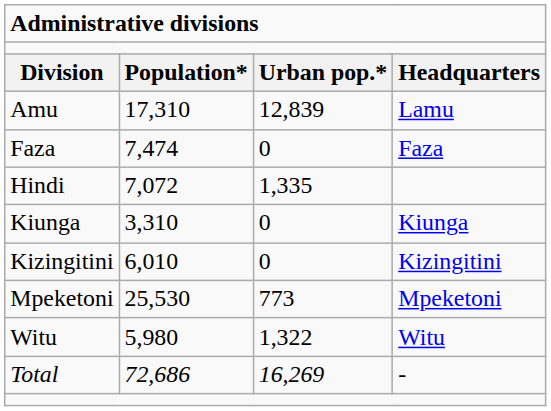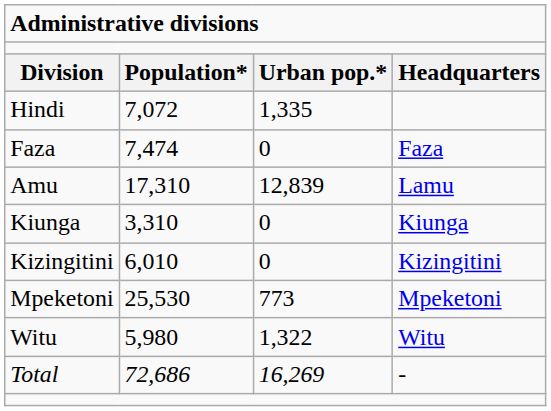 <table class="wikitable">
 <tr>
 <td colspan="4"><strong>Administrative divisions</strong></td>
 </tr>
 <tr>
 <td colspan="4"></td>
 </tr>
 <tr>
 <th>Division</th>
 <th>Population*</th>
 <th>Urban pop.*</th>
 <th>Headquarters</th>
 </tr>
 <tr>
-<td>Amu</td>
-<td>17,310</td>
-<td>12,839</td>
-<td><a href='#'>Lamu</a></td>
+<td>Hindi</td>
+<td>7,072</td>
+<td>1,335</td>
+<td></td>
 </tr>
 <tr>
 <td>Faza</td>
 <td>7,474</td>
 <td>0</td>
 <td><a href='#'>Faza</a></td>
 </tr>
 <tr>
-<td>Hindi</td>
-<td>7,072</td>
-<td>1,335</td>
-<td></td>
+<td>Amu</td>
+<td>17,310</td>
+<td>12,839</td>
+<td><a href='#'>Lamu</a></td>
 </tr>
 <tr>
 <td>Kiunga</td>
 <td>3,310</td>
 <td>0</td>
 <td><a href='#'>Kiunga</a></td>
 </tr>
 <tr>
 <td>Kizingitini</td>
 <td>6,010</td>
 <td>0</td>
 <td><a href='#'>Kizingitini</a></td>
 </tr>
 <tr>
 <td>Mpeketoni</td>
 <td>25,530</td>
 <td>773</td>
 <td><a href='#'>Mpeketoni</a></td>
 </tr>
 <tr>
 <td>Witu</td>
 <td>5,980</td>
 <td>1,322</td>
 <td><a href='#'>Witu</a></td>
 </tr>
 <tr>
 <td><em>Total</em></td>
 <td><em>72,686</em></td>
 <td><em>16,269</em></td>
 <td>-</td>
 </tr>
 <tr>
 <td colspan="4"></td>
 </tr>
 </table>
